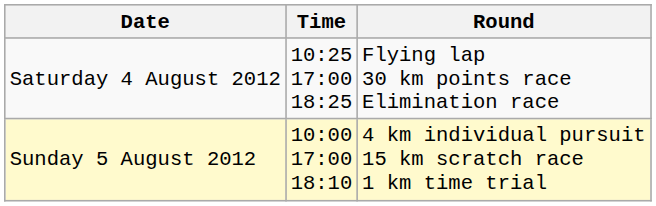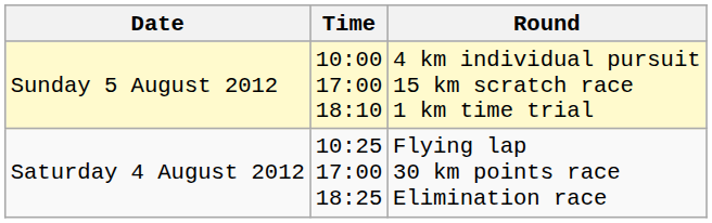 <table class="wikitable">
 <tr>
 <th>Date</th>
 <th>Time</th>
 <th>Round</th>
 </tr>
 <tr>
+<td style=background:lemonchiffon>Sunday 5 August 2012</td>
+<td style=background:lemonchiffon>10:00<br>17:00<br>18:10</td>
+<td style=background:lemonchiffon>4 km individual pursuit<br>15 km scratch race<br>1 km time trial</td>
+</tr>
+<tr>
 <td>Saturday 4 August 2012</td>
 <td>10:25<br>17:00<br>18:25</td>
 <td>Flying lap<br>30 km points race<br>Elimination race</td>
 </tr>
-<tr>
-<td style=background:lemonchiffon>Sunday 5 August 2012</td>
-<td style=background:lemonchiffon>10:00<br>17:00<br>18:10</td>
-<td style=background:lemonchiffon>4 km individual pursuit<br>15 km scratch race<br>1 km time trial</td>
-</tr>
 </table>
